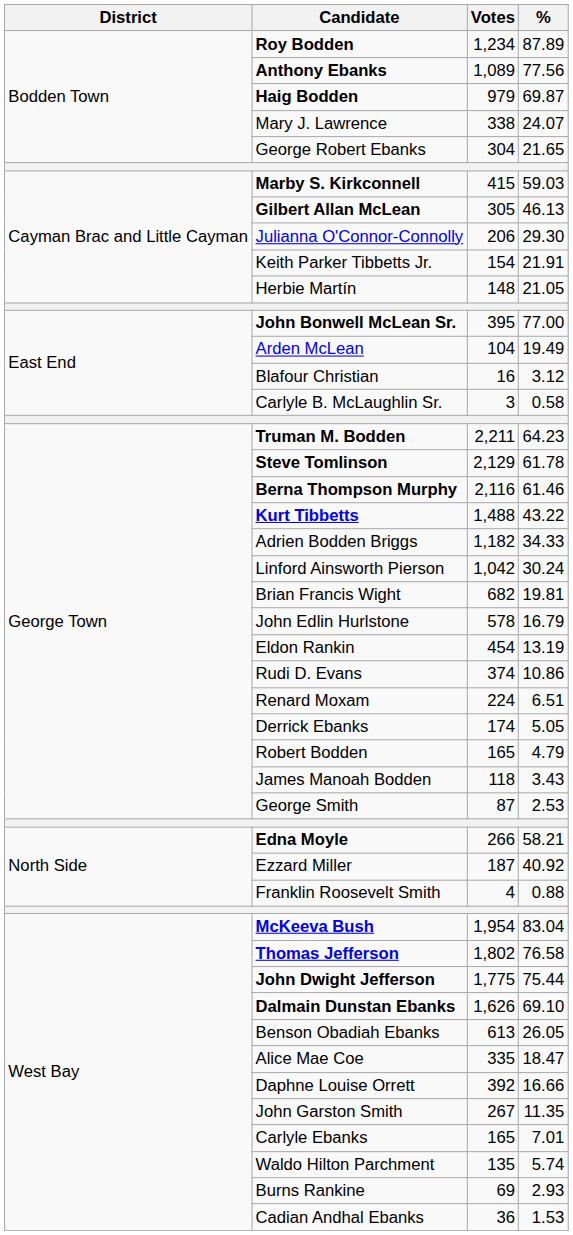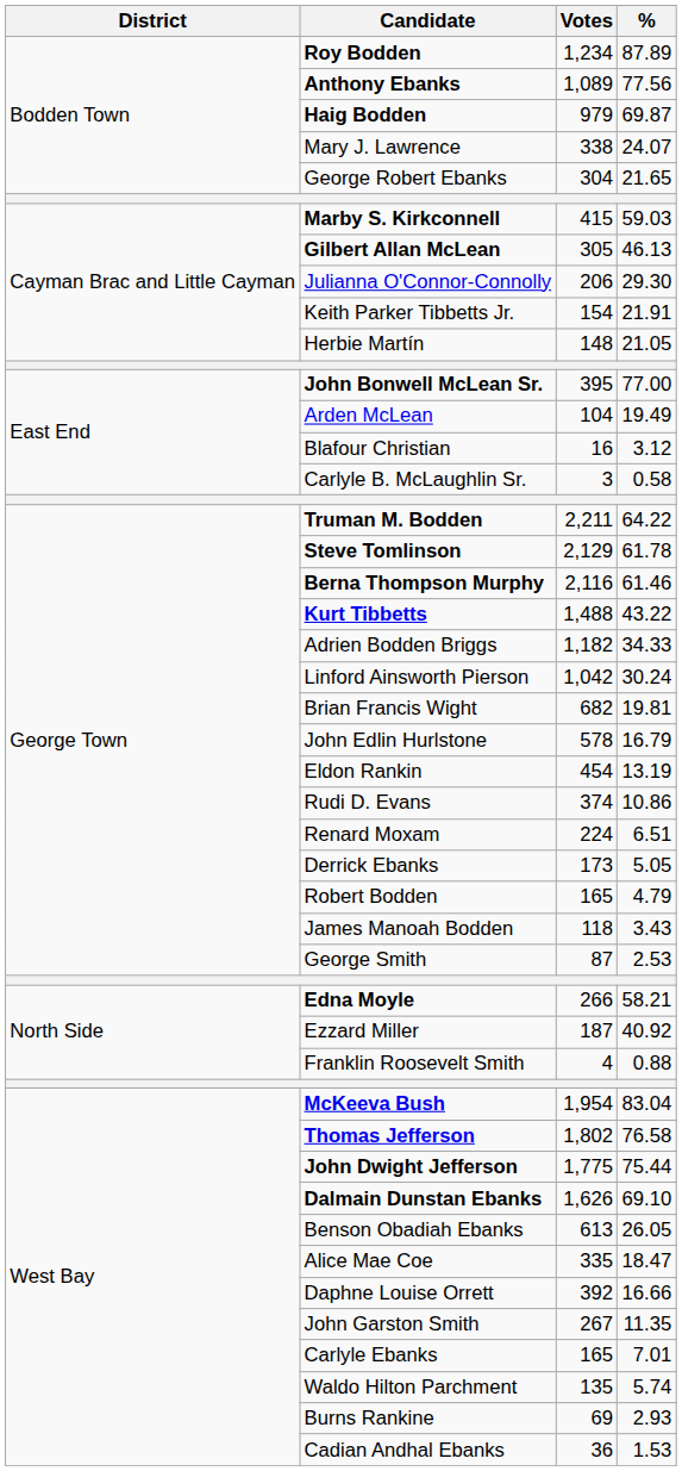 <table class=wikitable style=text-align:right>
 <tr>
 <th>District</th>
 <th>Candidate</th>
 <th>Votes</th>
 <th>%</th>
 </tr>
 <tr>
 <td align=left rowspan=5>Bodden Town</td>
 <td align=left><strong>Roy Bodden</strong></td>
 <td>1,234</td>
 <td>87.89</td>
 </tr>
 <tr>
 <td align=left><strong>Anthony Ebanks</strong></td>
 <td>1,089</td>
 <td>77.56</td>
 </tr>
 <tr>
 <td align=left><strong>Haig Bodden</strong></td>
 <td>979</td>
 <td>69.87</td>
 </tr>
 <tr>
 <td align=left>Mary J. Lawrence</td>
 <td>338</td>
 <td>24.07</td>
 </tr>
 <tr>
 <td align=left>George Robert Ebanks</td>
 <td>304</td>
 <td>21.65</td>
 </tr>
 <tr>
 <th Colspan=6></th>
 </tr>
 <tr>
 <td align=left rowspan=5>Cayman Brac and Little Cayman</td>
 <td align=left><strong>Marby S. Kirkconnell</strong></td>
 <td>415</td>
 <td>59.03</td>
 </tr>
 <tr>
 <td align=left><strong>Gilbert Allan McLean</strong></td>
 <td>305</td>
 <td>46.13</td>
 </tr>
 <tr>
 <td align=left><a href='#'>Julianna O'Connor-Connolly</a></td>
 <td>206</td>
 <td>29.30</td>
 </tr>
 <tr>
 <td align=left>Keith Parker Tibbetts Jr.</td>
 <td>154</td>
 <td>21.91</td>
 </tr>
 <tr>
 <td align=left>Herbie Martín</td>
 <td>148</td>
 <td>21.05</td>
 </tr>
 <tr>
 <th Colspan=6></th>
 </tr>
 <tr>
 <td align=left rowspan=4>East End</td>
 <td align=left><strong>John Bonwell McLean Sr.</strong></td>
 <td>395</td>
 <td>77.00</td>
 </tr>
 <tr>
 <td align=left><a href='#'>Arden McLean</a></td>
 <td>104</td>
 <td>19.49</td>
 </tr>
 <tr>
 <td align=left>Blafour Christian</td>
 <td>16</td>
 <td>3.12</td>
 </tr>
 <tr>
 <td align=left>Carlyle B. McLaughlin Sr.</td>
 <td>3</td>
 <td>0.58</td>
 </tr>
 <tr>
 <th Colspan=6></th>
 </tr>
 <tr>
 <td align=left rowspan=15>George Town</td>
 <td align=left><strong>Truman M. Bodden</strong></td>
 <td>2,211</td>
-<td>64.23</td>
+<td>64.22</td>
 </tr>
 <tr>
 <td align=left><strong>Steve Tomlinson</strong></td>
 <td>2,129</td>
 <td>61.78</td>
 </tr>
 <tr>
 <td align=left><strong>Berna Thompson Murphy</strong></td>
 <td>2,116</td>
 <td>61.46</td>
 </tr>
 <tr>
 <td align=left><strong><a href='#'>Kurt Tibbetts</a></strong></td>
 <td>1,488</td>
 <td>43.22</td>
 </tr>
 <tr>
 <td align=left>Adrien Bodden Briggs</td>
 <td>1,182</td>
 <td>34.33</td>
 </tr>
 <tr>
 <td align=left>Linford Ainsworth Pierson</td>
 <td>1,042</td>
 <td>30.24</td>
 </tr>
 <tr>
 <td align=left>Brian Francis Wight</td>
 <td>682</td>
 <td>19.81</td>
 </tr>
 <tr>
 <td align=left>John Edlin Hurlstone</td>
 <td>578</td>
 <td>16.79</td>
 </tr>
 <tr>
 <td align=left>Eldon Rankin</td>
 <td>454</td>
 <td>13.19</td>
 </tr>
 <tr>
 <td align=left>Rudi D. Evans</td>
 <td>374</td>
 <td>10.86</td>
 </tr>
 <tr>
 <td align=left>Renard Moxam</td>
 <td>224</td>
 <td>6.51</td>
 </tr>
 <tr>
 <td align=left>Derrick Ebanks</td>
-<td>174</td>
+<td>173</td>
 <td>5.05</td>
 </tr>
 <tr>
 <td align=left>Robert Bodden</td>
 <td>165</td>
 <td>4.79</td>
 </tr>
 <tr>
 <td align=left>James Manoah Bodden</td>
 <td>118</td>
 <td>3.43</td>
 </tr>
 <tr>
 <td align=left>George Smith</td>
 <td>87</td>
 <td>2.53</td>
 </tr>
 <tr>
 <th Colspan=6></th>
 </tr>
 <tr>
 <td align=left rowspan=3>North Side</td>
 <td align=left><strong>Edna Moyle</strong></td>
 <td>266</td>
 <td>58.21</td>
 </tr>
 <tr>
 <td align=left>Ezzard Miller</td>
 <td>187</td>
 <td>40.92</td>
 </tr>
 <tr>
 <td align=left>Franklin Roosevelt Smith</td>
 <td>4</td>
 <td>0.88</td>
 </tr>
 <tr>
 <th Colspan=6></th>
 </tr>
 <tr>
 <td align=left rowspan=12>West Bay</td>
 <td align=left><strong><a href='#'>McKeeva Bush</a></strong></td>
 <td>1,954</td>
 <td>83.04</td>
 </tr>
 <tr>
 <td align=left><strong><a href='#'>Thomas Jefferson</a></strong></td>
 <td>1,802</td>
 <td>76.58</td>
 </tr>
 <tr>
 <td align=left><strong>John Dwight Jefferson</strong></td>
 <td>1,775</td>
 <td>75.44</td>
 </tr>
 <tr>
 <td align=left><strong>Dalmain Dunstan Ebanks</strong></td>
 <td>1,626</td>
 <td>69.10</td>
 </tr>
 <tr>
 <td align=left>Benson Obadiah Ebanks</td>
 <td>613</td>
 <td>26.05</td>
 </tr>
 <tr>
 <td align=left>Alice Mae Coe</td>
 <td>335</td>
 <td>18.47</td>
 </tr>
 <tr>
 <td align=left>Daphne Louise Orrett</td>
 <td>392</td>
 <td>16.66</td>
 </tr>
 <tr>
 <td align=left>John Garston Smith</td>
 <td>267</td>
 <td>11.35</td>
 </tr>
 <tr>
 <td align=left>Carlyle Ebanks</td>
 <td>165</td>
 <td>7.01</td>
 </tr>
 <tr>
 <td align=left>Waldo Hilton Parchment</td>
 <td>135</td>
 <td>5.74</td>
 </tr>
 <tr>
 <td align=left>Burns Rankine</td>
 <td>69</td>
 <td>2.93</td>
 </tr>
 <tr>
 <td align=left>Cadian Andhal Ebanks</td>
 <td>36</td>
 <td>1.53</td>
 </tr>
 </table>
